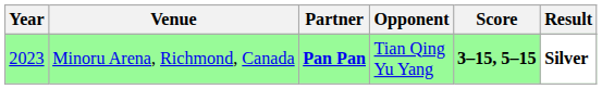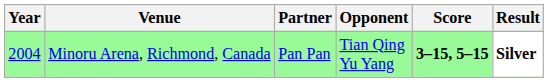 <table class="sortable wikitable" style="font-size: 90%;">
 <tr>
 <th>Year</th>
 <th>Venue</th>
 <th>Partner</th>
 <th>Opponent</th>
 <th>Score</th>
 <th>Result</th>
 </tr>
 <tr>
 </tr>
 <tr style="background:#98FB98">
-<td align="center"><a href='#'>2023</a></td>
+<td align="center"><a href='#'>2004</a></td>
 <td align="left"><a href='#'>Minoru Arena</a>, <a href='#'>Richmond</a>, <a href='#'>Canada</a></td>
-<td align="left"><strong> <a href='#'>Pan Pan</a></strong></td>
+<td align="left"> <a href='#'>Pan Pan</a></td>
 <td align="left"> <a href='#'>Tian Qing</a> <br>  <a href='#'>Yu Yang</a></td>
 <td align="left"><strong>3–15, 5–15</strong></td>
 <td style="text-align:left; background:white"> <strong>Silver</strong></td>
 </tr>
 </table>
